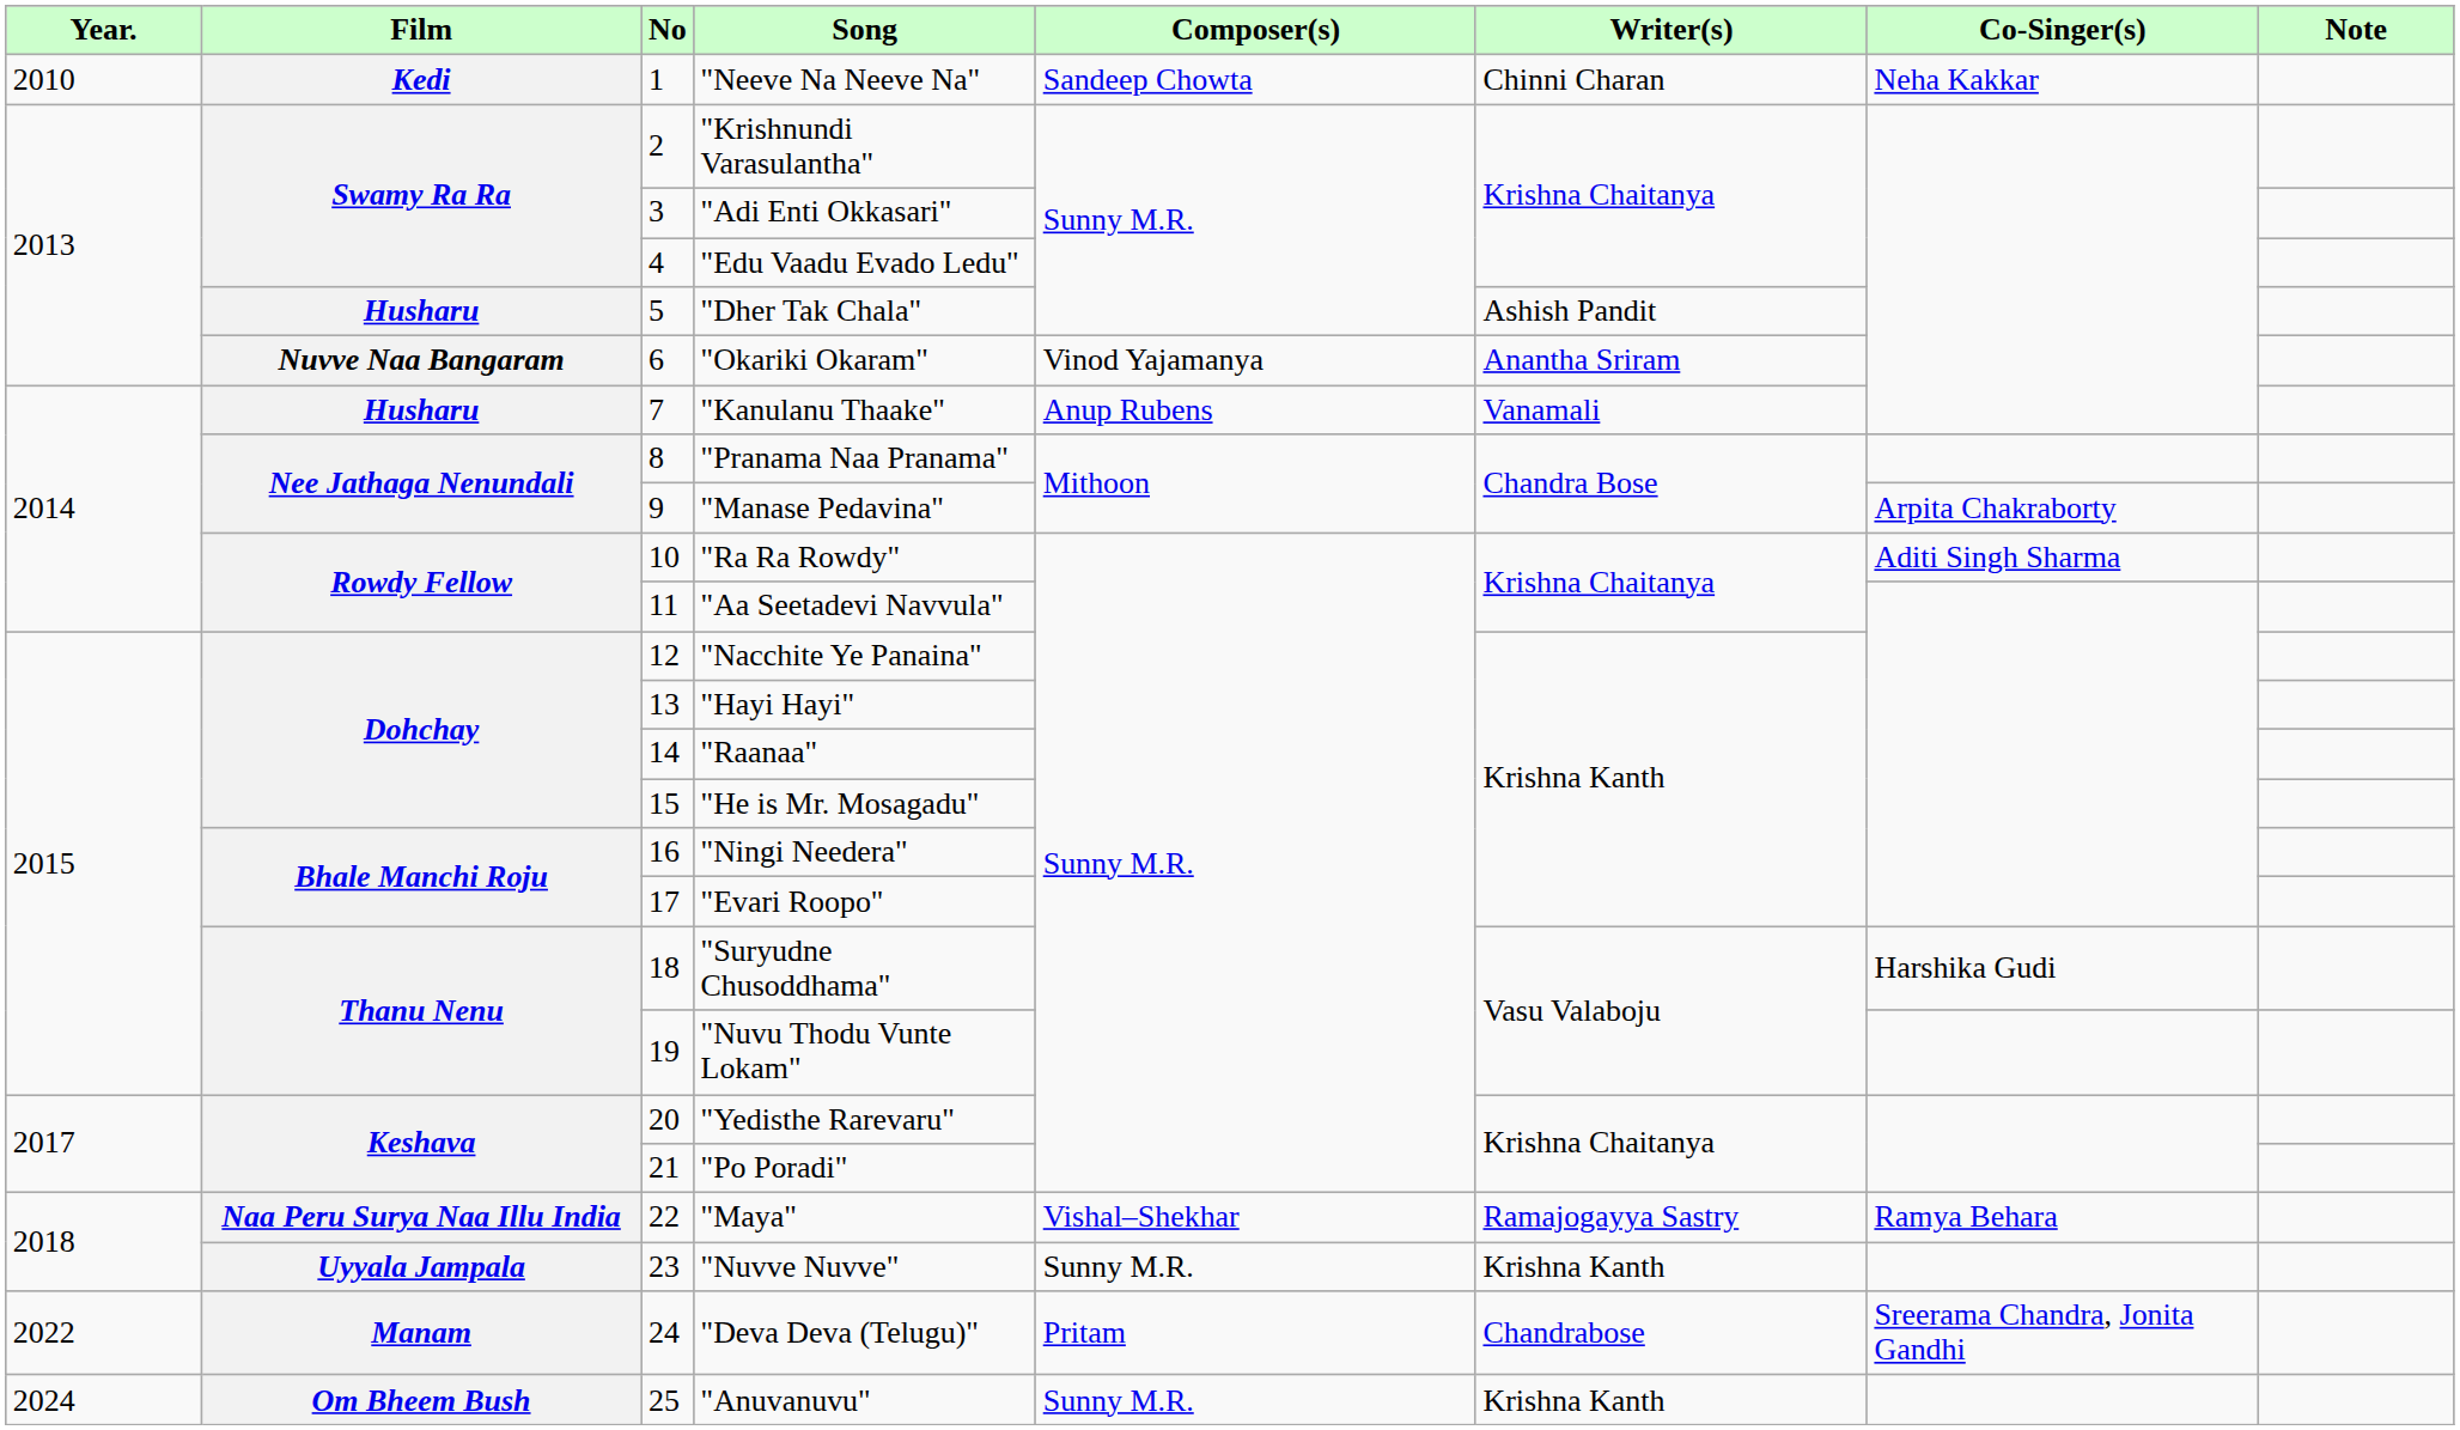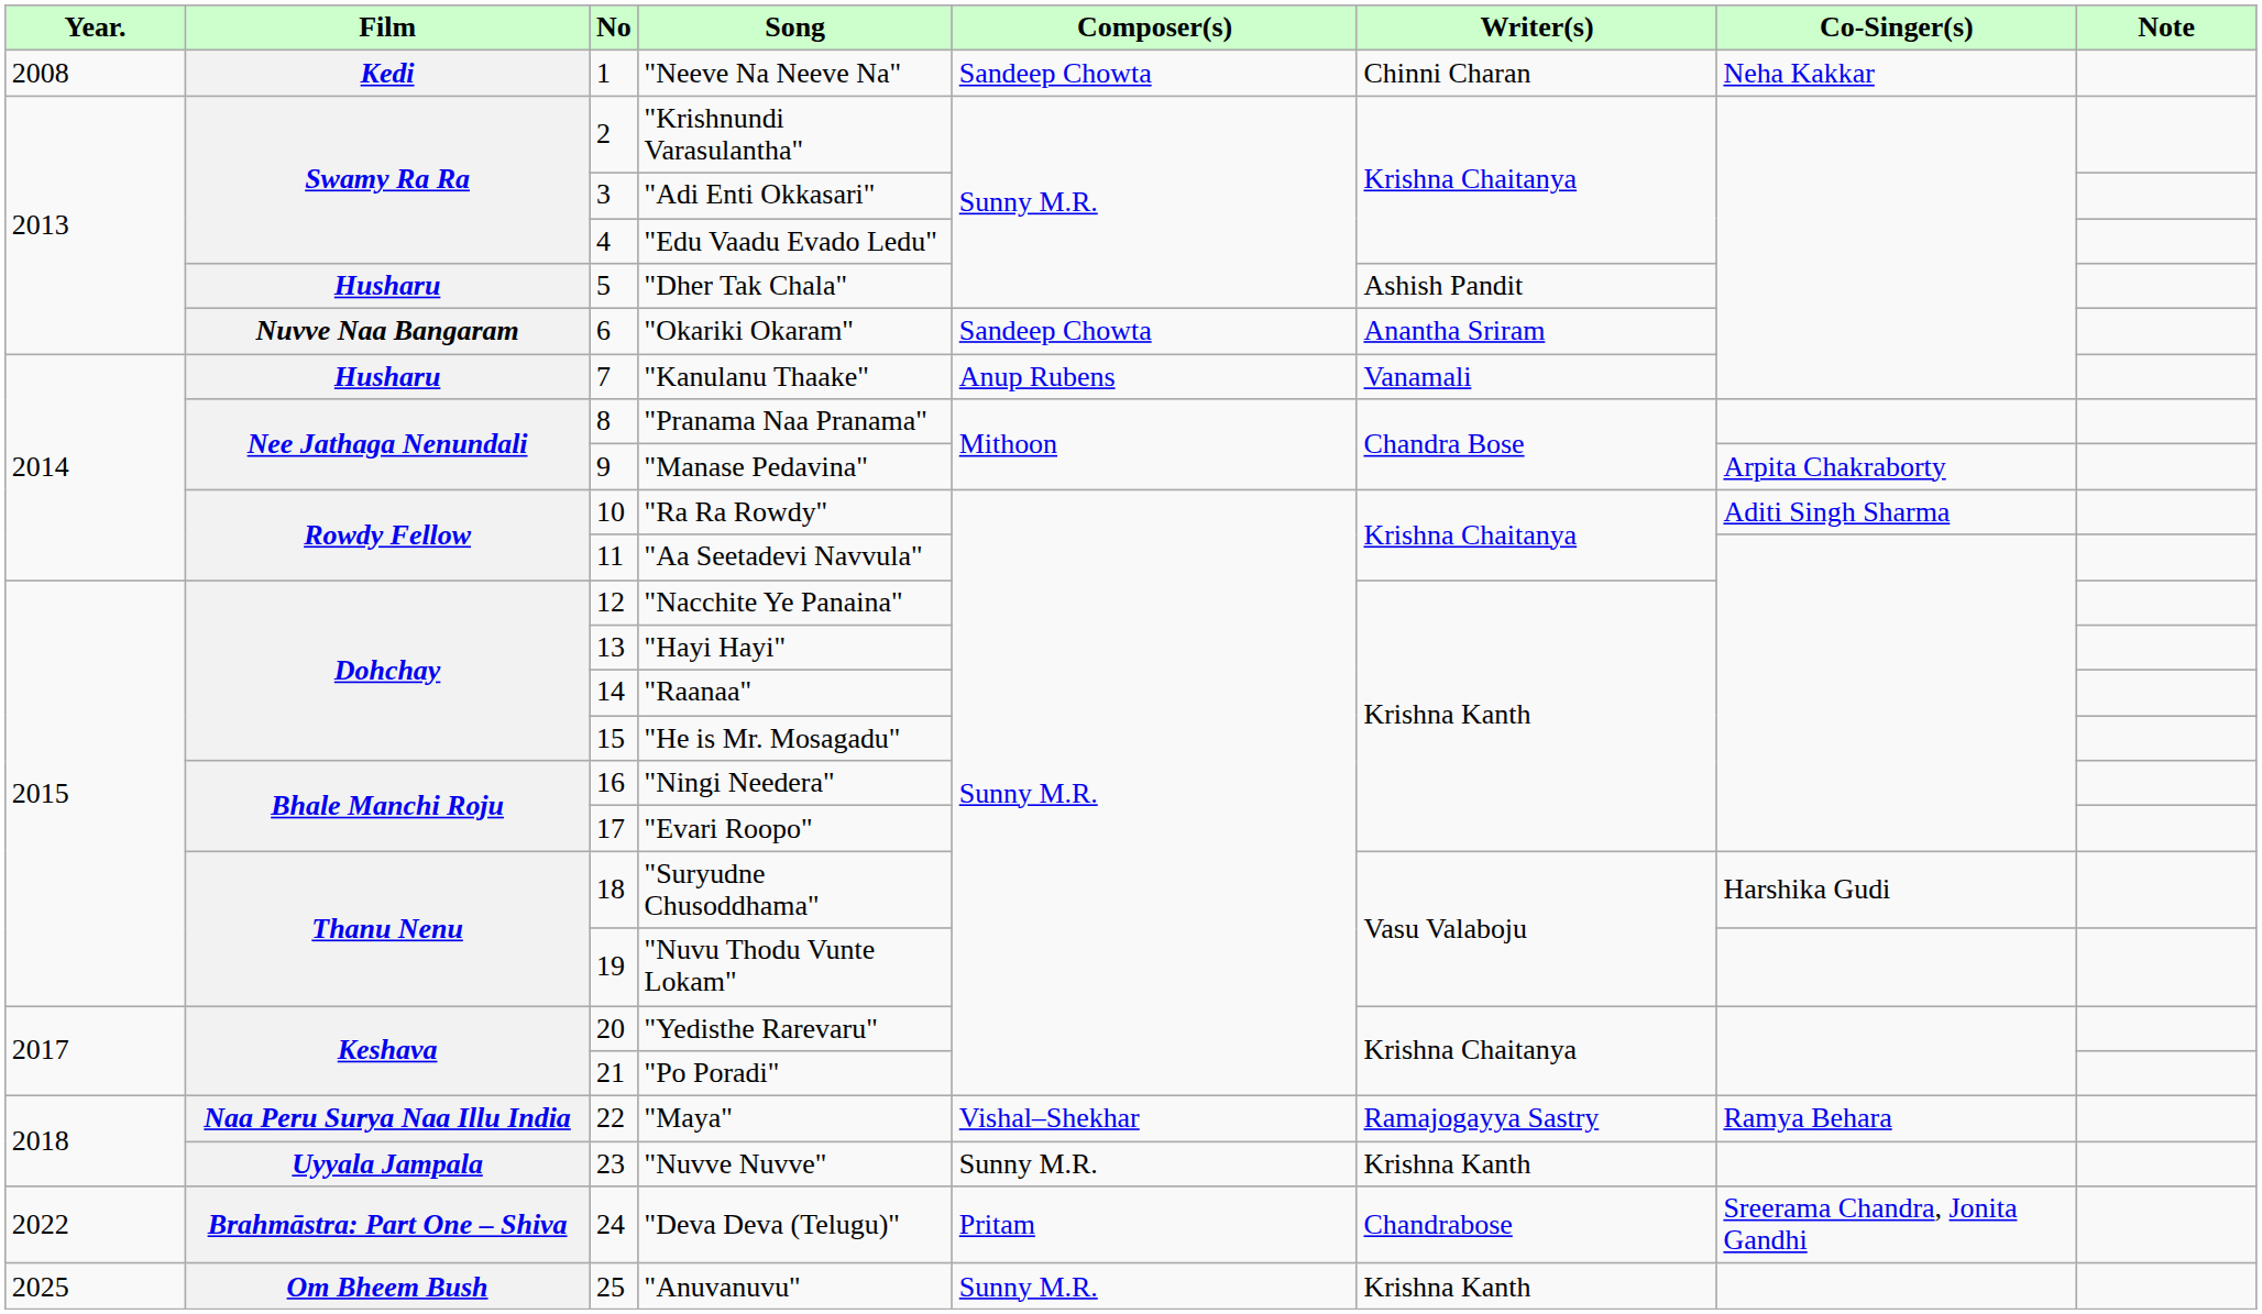 <table class="wikitable plainrowheaders" style="width:100%;" textcolor:#000;">
 <tr style="background:#cfc; text-align:center;">
 <td scope="col" style="width:8%;"><strong>Year.</strong></td>
 <td scope="col" style="width:18%;"><strong>Film</strong></td>
 <td scope="col" style="width:2%;"><strong>No</strong></td>
 <td scope="col" style="width:14%;"><strong>Song</strong></td>
 <td scope="col" style="width:18%;"><strong>Composer(s)</strong></td>
 <td scope="col" style="width:16%;"><strong>Writer(s)</strong></td>
 <td scope="col" style="width:16%;"><strong>Co-Singer(s)</strong></td>
 <td scope="col" style="width:8%;"><strong>Note</strong></td>
 </tr>
 <tr>
-<td>2010</td>
+<td>2008</td>
 <th><em><a href='#'>Kedi</a></em></th>
 <td>1</td>
 <td>"Neeve Na Neeve Na"</td>
 <td><a href='#'>Sandeep Chowta</a></td>
 <td>Chinni Charan</td>
 <td><a href='#'>Neha Kakkar</a></td>
 <td></td>
 </tr>
 <tr>
 <td rowspan="5">2013</td>
 <th rowspan="3"><em><a href='#'>Swamy Ra Ra</a></em></th>
 <td>2</td>
 <td>"Krishnundi Varasulantha"</td>
 <td rowspan="4"><a href='#'>Sunny M.R.</a></td>
 <td rowspan="3"><a href='#'>Krishna Chaitanya</a></td>
 <td rowspan="6"></td>
 <td></td>
 </tr>
 <tr>
 <td>3</td>
 <td>"Adi Enti Okkasari"</td>
 <td></td>
 </tr>
 <tr>
 <td>4</td>
 <td>"Edu Vaadu Evado Ledu"</td>
 <td></td>
 </tr>
 <tr>
 <th><em><a href='#'>Husharu</a></em></th>
 <td>5</td>
 <td>"Dher Tak Chala"</td>
 <td>Ashish Pandit</td>
 <td></td>
 </tr>
 <tr>
 <th><em>Nuvve Naa Bangaram</em></th>
 <td>6</td>
 <td>"Okariki Okaram"</td>
-<td>Vinod Yajamanya</td>
+<td><a href='#'>Sandeep Chowta</a></td>
 <td><a href='#'>Anantha Sriram</a></td>
 <td></td>
 </tr>
 <tr>
 <td rowspan="5">2014</td>
 <th><em><a href='#'>Husharu</a></em></th>
 <td>7</td>
 <td>"Kanulanu Thaake"</td>
 <td><a href='#'>Anup Rubens</a></td>
 <td><a href='#'>Vanamali</a></td>
 <td></td>
 </tr>
 <tr>
 <th rowspan="2"><em><a href='#'>Nee Jathaga Nenundali</a></em></th>
 <td>8</td>
 <td>"Pranama Naa Pranama"</td>
 <td rowspan="2"><a href='#'>Mithoon</a></td>
 <td rowspan="2"><a href='#'>Chandra Bose</a></td>
 <td></td>
 <td></td>
 </tr>
 <tr>
 <td>9</td>
 <td>"Manase Pedavina"</td>
 <td><a href='#'>Arpita Chakraborty</a></td>
 <td></td>
 </tr>
 <tr>
 <th rowspan="2"><em><a href='#'>Rowdy Fellow</a></em></th>
 <td>10</td>
 <td>"Ra Ra Rowdy"</td>
 <td rowspan="12"><a href='#'>Sunny M.R.</a></td>
 <td rowspan="2"><a href='#'>Krishna Chaitanya</a></td>
 <td><a href='#'>Aditi Singh Sharma</a></td>
 <td></td>
 </tr>
 <tr>
 <td>11</td>
 <td>"Aa Seetadevi Navvula"</td>
 <td rowspan="7"></td>
 <td></td>
 </tr>
 <tr>
 <td rowspan="8">2015</td>
 <th rowspan="4"><em><a href='#'>Dohchay</a></em></th>
 <td>12</td>
 <td>"Nacchite Ye Panaina"</td>
 <td rowspan="6">Krishna Kanth</td>
 <td></td>
 </tr>
 <tr>
 <td>13</td>
 <td>"Hayi Hayi"</td>
 <td></td>
 </tr>
 <tr>
 <td>14</td>
 <td>"Raanaa"</td>
 <td></td>
 </tr>
 <tr>
 <td>15</td>
 <td>"He is Mr. Mosagadu"</td>
 <td></td>
 </tr>
 <tr>
 <th rowspan="2"><em><a href='#'>Bhale Manchi Roju</a></em></th>
 <td>16</td>
 <td>"Ningi Needera"</td>
 <td></td>
 </tr>
 <tr>
 <td>17</td>
 <td>"Evari Roopo"</td>
 <td></td>
 </tr>
 <tr>
 <th rowspan="2"><em><a href='#'>Thanu Nenu</a></em></th>
 <td>18</td>
 <td>"Suryudne Chusoddhama"</td>
 <td rowspan="2">Vasu Valaboju</td>
 <td>Harshika Gudi</td>
 <td></td>
 </tr>
 <tr>
 <td>19</td>
 <td>"Nuvu Thodu Vunte Lokam"</td>
 <td></td>
 <td></td>
 </tr>
 <tr>
 <td rowspan="2">2017</td>
 <th rowspan="2"><em><a href='#'>Keshava</a></em></th>
 <td>20</td>
 <td>"Yedisthe Rarevaru"</td>
 <td rowspan="2">Krishna Chaitanya</td>
 <td rowspan="2"></td>
 <td></td>
 </tr>
 <tr>
 <td>21</td>
 <td>"Po Poradi"</td>
 <td></td>
 </tr>
 <tr>
 <td rowspan="2">2018</td>
 <th><em><a href='#'>Naa Peru Surya Naa Illu India</a></em></th>
 <td>22</td>
 <td>"Maya"</td>
 <td><a href='#'>Vishal–Shekhar</a></td>
 <td><a href='#'>Ramajogayya Sastry</a></td>
 <td><a href='#'>Ramya Behara</a></td>
 <td></td>
 </tr>
 <tr>
 <th><em><a href='#'>Uyyala Jampala</a></em></th>
 <td>23</td>
 <td>"Nuvve Nuvve"</td>
 <td>Sunny M.R.</td>
 <td>Krishna Kanth</td>
 <td></td>
 <td></td>
 </tr>
 <tr>
 <td>2022</td>
-<th><em><a href='#'>Manam</a></em></th>
+<th><em><a href='#'>Brahmāstra: Part One – Shiva</a></em></th>
 <td>24</td>
 <td>"Deva Deva (Telugu)"</td>
 <td><a href='#'>Pritam</a></td>
 <td><a href='#'>Chandrabose</a></td>
 <td><a href='#'>Sreerama Chandra</a>, <a href='#'>Jonita Gandhi</a></td>
 <td></td>
 </tr>
 <tr>
-<td>2024</td>
+<td>2025</td>
 <th><em><a href='#'>Om Bheem Bush</a></em></th>
 <td>25</td>
 <td>"Anuvanuvu"</td>
 <td><a href='#'>Sunny M.R.</a></td>
 <td>Krishna Kanth</td>
 <td></td>
 <td></td>
 </tr>
 </table>
